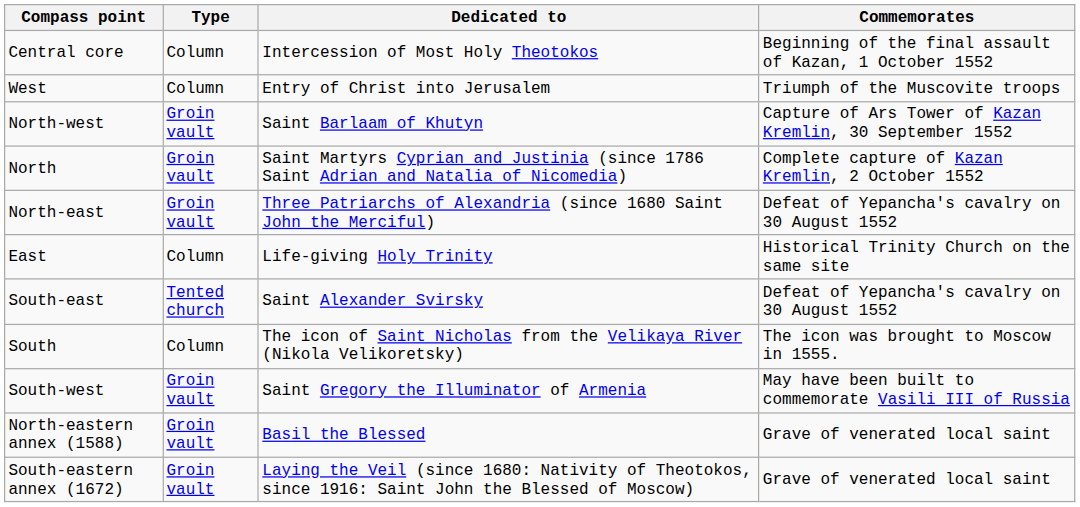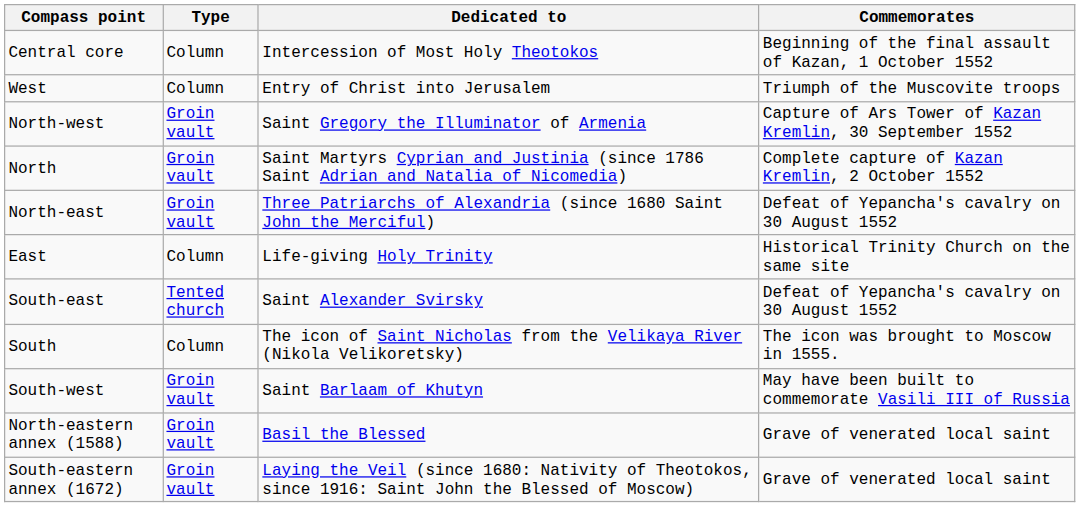 <table class="wikitable">
 <tr>
 <th>Compass point</th>
 <th>Type</th>
 <th>Dedicated to</th>
 <th>Commemorates</th>
 </tr>
 <tr>
 <td>Central core</td>
 <td>Column</td>
 <td>Intercession of Most Holy <a href='#'>Theotokos</a></td>
 <td>Beginning of the final assault of Kazan, 1 October 1552</td>
 </tr>
 <tr>
 <td>West</td>
 <td>Column</td>
 <td>Entry of Christ into Jerusalem</td>
 <td>Triumph of the Muscovite troops</td>
 </tr>
 <tr>
 <td>North-west</td>
 <td><a href='#'>Groin vault</a></td>
-<td>Saint <a href='#'>Barlaam of Khutyn</a></td>
+<td>Saint <a href='#'>Gregory the Illuminator</a> of <a href='#'>Armenia</a></td>
 <td>Capture of Ars Tower of <a href='#'>Kazan Kremlin</a>, 30 September 1552</td>
 </tr>
 <tr>
 <td>North</td>
 <td><a href='#'>Groin vault</a></td>
 <td>Saint Martyrs <a href='#'>Cyprian and Justinia</a> (since 1786 Saint <a href='#'>Adrian and Natalia of Nicomedia</a>)</td>
 <td>Complete capture of <a href='#'>Kazan Kremlin</a>, 2 October 1552</td>
 </tr>
 <tr>
 <td>North-east</td>
 <td><a href='#'>Groin vault</a></td>
 <td><a href='#'>Three Patriarchs of Alexandria</a> (since 1680 Saint <a href='#'>John the Merciful</a>)</td>
 <td>Defeat of Yepancha's cavalry on 30 August 1552</td>
 </tr>
 <tr>
 <td>East</td>
 <td>Column</td>
 <td>Life-giving <a href='#'>Holy Trinity</a></td>
 <td>Historical Trinity Church on the same site</td>
 </tr>
 <tr>
 <td>South-east</td>
 <td><a href='#'>Tented church</a></td>
 <td>Saint <a href='#'>Alexander Svirsky</a></td>
 <td>Defeat of Yepancha's cavalry on 30 August 1552</td>
 </tr>
 <tr>
 <td>South</td>
 <td>Column</td>
 <td>The icon of <a href='#'>Saint Nicholas</a> from the <a href='#'>Velikaya River</a> (Nikola Velikoretsky)</td>
 <td>The icon was brought to Moscow in 1555.</td>
 </tr>
 <tr>
 <td>South-west</td>
 <td><a href='#'>Groin vault</a></td>
-<td>Saint <a href='#'>Gregory the Illuminator</a> of <a href='#'>Armenia</a></td>
+<td>Saint <a href='#'>Barlaam of Khutyn</a></td>
 <td>May have been built to commemorate <a href='#'>Vasili III of Russia</a></td>
 </tr>
 <tr>
 <td>North-eastern annex (1588)</td>
 <td><a href='#'>Groin vault</a></td>
 <td><a href='#'>Basil the Blessed</a></td>
 <td>Grave of venerated local saint</td>
 </tr>
 <tr>
 <td>South-eastern annex (1672)</td>
 <td><a href='#'>Groin vault</a></td>
 <td><a href='#'>Laying the Veil</a> (since 1680: Nativity of Theotokos, since 1916: Saint John the Blessed of Moscow)</td>
 <td>Grave of venerated local saint</td>
 </tr>
 </table>
